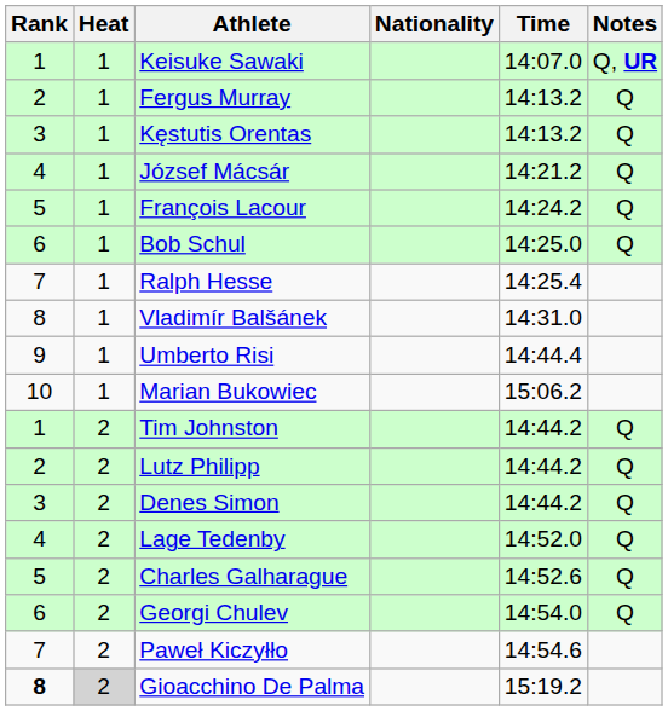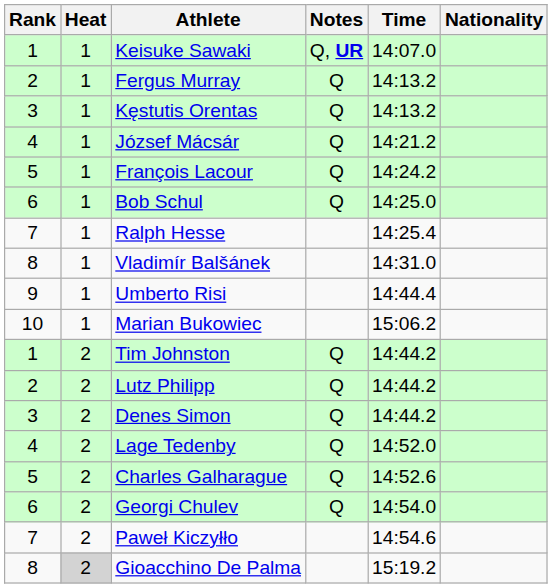 <table class="wikitable sortable" style="text-align:center">
 <tr>
 <th>Rank</th>
 <th>Heat</th>
 <th>Athlete</th>
+<th>Notes</th>
+<th>Time</th>
 <th>Nationality</th>
-<th>Time</th>
-<th>Notes</th>
 </tr>
 <tr bgcolor=ccffcc>
 <td>1</td>
 <td>1</td>
 <td align=left><a href='#'>Keisuke Sawaki</a></td>
+<td>Q, <strong><a href='#'>UR</a></strong></td>
+<td>14:07.0</td>
 <td align=left></td>
-<td>14:07.0</td>
-<td>Q, <strong><a href='#'>UR</a></strong></td>
 </tr>
 <tr bgcolor=ccffcc>
 <td>2</td>
 <td>1</td>
 <td align=left><a href='#'>Fergus Murray</a></td>
+<td>Q</td>
+<td>14:13.2</td>
 <td align=left></td>
-<td>14:13.2</td>
-<td>Q</td>
 </tr>
 <tr bgcolor=ccffcc>
 <td>3</td>
 <td>1</td>
 <td align=left><a href='#'>Kęstutis Orentas</a></td>
+<td>Q</td>
+<td>14:13.2</td>
 <td align=left></td>
-<td>14:13.2</td>
-<td>Q</td>
 </tr>
 <tr bgcolor=ccffcc>
 <td>4</td>
 <td>1</td>
 <td align=left><a href='#'>József Mácsár</a></td>
+<td>Q</td>
+<td>14:21.2</td>
 <td align=left></td>
-<td>14:21.2</td>
-<td>Q</td>
 </tr>
 <tr bgcolor=ccffcc>
 <td>5</td>
 <td>1</td>
 <td align=left><a href='#'>François Lacour</a></td>
+<td>Q</td>
+<td>14:24.2</td>
 <td align=left></td>
-<td>14:24.2</td>
-<td>Q</td>
 </tr>
 <tr bgcolor=ccffcc>
 <td>6</td>
 <td>1</td>
 <td align=left><a href='#'>Bob Schul</a></td>
+<td>Q</td>
+<td>14:25.0</td>
 <td align=left></td>
-<td>14:25.0</td>
-<td>Q</td>
 </tr>
 <tr>
 <td>7</td>
 <td>1</td>
 <td align=left><a href='#'>Ralph Hesse</a></td>
+<td></td>
+<td>14:25.4</td>
 <td align=left></td>
-<td>14:25.4</td>
-<td></td>
 </tr>
 <tr>
 <td>8</td>
 <td>1</td>
 <td align=left><a href='#'>Vladimír Balšánek</a></td>
+<td></td>
+<td>14:31.0</td>
 <td align=left></td>
-<td>14:31.0</td>
-<td></td>
 </tr>
 <tr>
 <td>9</td>
 <td>1</td>
 <td align=left><a href='#'>Umberto Risi</a></td>
+<td></td>
+<td>14:44.4</td>
 <td align=left></td>
-<td>14:44.4</td>
-<td></td>
 </tr>
 <tr>
 <td>10</td>
 <td>1</td>
 <td align=left><a href='#'>Marian Bukowiec</a></td>
+<td></td>
+<td>15:06.2</td>
 <td align=left></td>
-<td>15:06.2</td>
-<td></td>
 </tr>
 <tr bgcolor=ccffcc>
 <td>1</td>
 <td>2</td>
 <td align=left><a href='#'>Tim Johnston</a></td>
+<td>Q</td>
+<td>14:44.2</td>
 <td align=left></td>
-<td>14:44.2</td>
-<td>Q</td>
 </tr>
 <tr bgcolor=ccffcc>
 <td>2</td>
 <td>2</td>
 <td align=left><a href='#'>Lutz Philipp</a></td>
+<td>Q</td>
+<td>14:44.2</td>
 <td align=left></td>
-<td>14:44.2</td>
-<td>Q</td>
 </tr>
 <tr bgcolor=ccffcc>
 <td>3</td>
 <td>2</td>
 <td align=left><a href='#'>Denes Simon</a></td>
+<td>Q</td>
+<td>14:44.2</td>
 <td align=left></td>
-<td>14:44.2</td>
-<td>Q</td>
 </tr>
 <tr bgcolor=ccffcc>
 <td>4</td>
 <td>2</td>
 <td align=left><a href='#'>Lage Tedenby</a></td>
+<td>Q</td>
+<td>14:52.0</td>
 <td align=left></td>
-<td>14:52.0</td>
-<td>Q</td>
 </tr>
 <tr bgcolor=ccffcc>
 <td>5</td>
 <td>2</td>
 <td align=left><a href='#'>Charles Galharague</a></td>
+<td>Q</td>
+<td>14:52.6</td>
 <td align=left></td>
-<td>14:52.6</td>
-<td>Q</td>
 </tr>
 <tr bgcolor=ccffcc>
 <td>6</td>
 <td>2</td>
 <td align=left><a href='#'>Georgi Chulev</a></td>
+<td>Q</td>
+<td>14:54.0</td>
 <td align=left></td>
-<td>14:54.0</td>
-<td>Q</td>
 </tr>
 <tr>
 <td>7</td>
 <td>2</td>
 <td align=left><a href='#'>Paweł Kiczyłło</a></td>
+<td></td>
+<td>14:54.6</td>
 <td align=left></td>
-<td>14:54.6</td>
-<td></td>
 </tr>
 <tr>
-<td><strong>8</strong></td>
+<td>8</td>
 <td style="background: lightgrey;">2</td>
 <td align=left><a href='#'>Gioacchino De Palma</a></td>
+<td></td>
+<td>15:19.2</td>
 <td align=left></td>
-<td>15:19.2</td>
-<td></td>
 </tr>
 </table>
